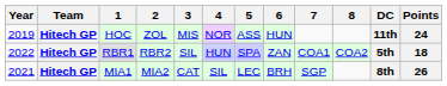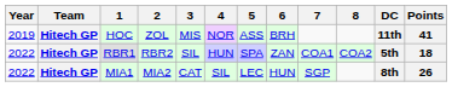 <table class="wikitable" style="text-align:center; font-size:90%">
 <tr>
 <th>Year</th>
 <th>Team</th>
 <th>1</th>
 <th>2</th>
 <th>3</th>
 <th>4</th>
 <th>5</th>
 <th>6</th>
 <th>7</th>
 <th>8</th>
 <th>DC</th>
 <th>Points</th>
 </tr>
 <tr>
 <td><a href='#'>2019</a></td>
 <th><a href='#'>Hitech GP</a></th>
 <td style="background:#DFFFDF;"><a href='#'>HOC</a><br></td>
 <td style="background:#dfffdf;"><a href='#'>ZOL</a><br></td>
 <td style="background:#DFFFDF;"><a href='#'>MIS</a><br></td>
 <td style="background:#EFCFFF;"><a href='#'>NOR</a><br></td>
 <td style="background:#DFFFDF;"><a href='#'>ASS</a><br></td>
-<td style="background:#dfffdf;"><a href='#'>HUN</a><br></td>
+<td style="background:#DFFFDF;"><a href='#'>BRH</a><br></td>
 <td></td>
 <td></td>
 <th>11th</th>
-<th>24</th>
+<th>41</th>
 </tr>
 <tr>
 <td><a href='#'>2022</a></td>
 <th><a href='#'>Hitech GP</a></th>
 <td style="background:#DFDFDF;"><a href='#'>RBR1</a><br></td>
 <td style="background:#DFFFDF;"><a href='#'>RBR2</a><br></td>
 <td style="background:#DFFFDF;"><a href='#'>SIL</a><br></td>
 <td style="background:#CFCFFF;"><a href='#'>HUN</a><br></td>
 <td style="background:#CFCFFF;"><a href='#'>SPA</a><br></td>
 <td style="background:#DFFFDF;"><a href='#'>ZAN</a><br></td>
 <td style="background:#DFFFDF;"><a href='#'>COA1</a><br></td>
 <td style="background:#DFFFDF;"><a href='#'>COA2</a><br></td>
 <th>5th</th>
 <th>18</th>
 </tr>
 <tr>
-<td><a href='#'>2021</a></td>
+<td><a href='#'>2022</a></td>
 <th><a href='#'>Hitech GP</a></th>
 <td style="background:#dfffdf;"><a href='#'>MIA1</a><br></td>
 <td style="background:#dfffdf;"><a href='#'>MIA2</a><br></td>
 <td style="background:#dfffdf;"><a href='#'>CAT</a><br></td>
 <td style="background:#dfffdf;"><a href='#'>SIL</a><br></td>
 <td style="background:#dfffdf;"><a href='#'>LEC</a><br></td>
-<td style="background:#DFFFDF;"><a href='#'>BRH</a><br></td>
+<td style="background:#dfffdf;"><a href='#'>HUN</a><br></td>
 <td style="background:#dfffdf;"><a href='#'>SGP</a><br></td>
 <td></td>
 <th>8th</th>
 <th>26</th>
 </tr>
 </table>
